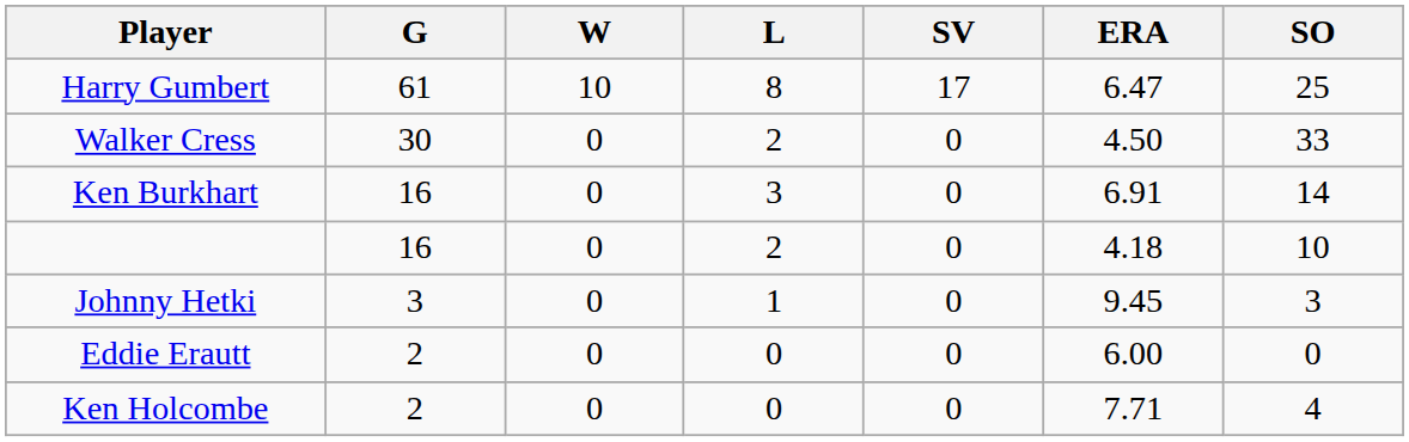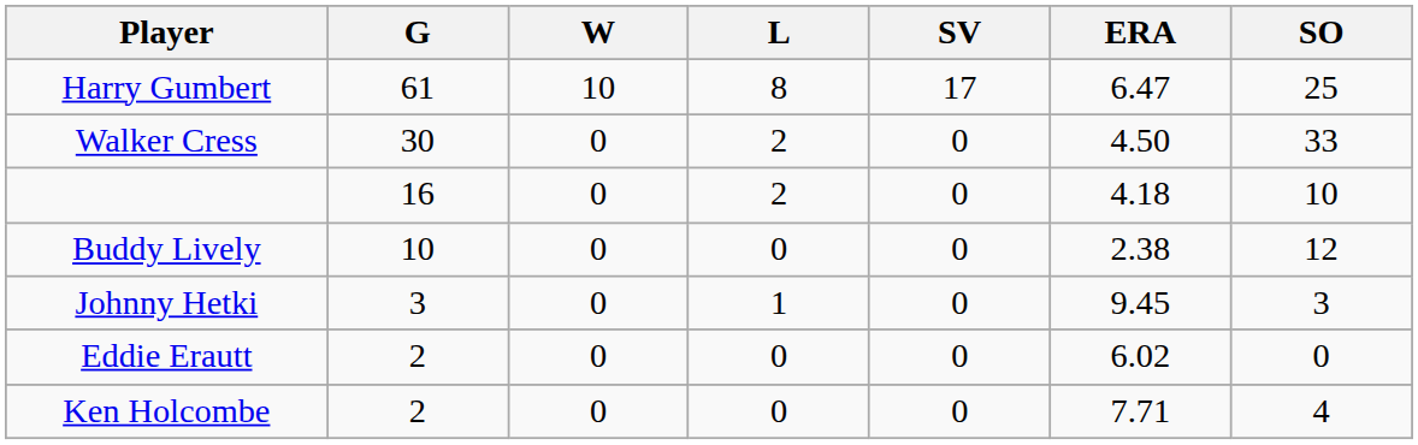 <table class="wikitable sortable">
 <tr>
 <th bgcolor="#DDDDFF" width="16%">Player</th>
 <th bgcolor="#DDDDFF" width="9%">G</th>
 <th bgcolor="#DDDDFF" width="9%">W</th>
 <th bgcolor="#DDDDFF" width="9%">L</th>
 <th bgcolor="#DDDDFF" width="9%">SV</th>
 <th bgcolor="#DDDDFF" width="9%">ERA</th>
 <th bgcolor="#DDDDFF" width="9%">SO</th>
 </tr>
 <tr align="center">
 <td><a href='#'>Harry Gumbert</a></td>
 <td>61</td>
 <td>10</td>
 <td>8</td>
 <td>17</td>
 <td>6.47</td>
 <td>25</td>
 </tr>
 <tr align=center>
 <td><a href='#'>Walker Cress</a></td>
 <td>30</td>
 <td>0</td>
 <td>2</td>
 <td>0</td>
 <td>4.50</td>
 <td>33</td>
 </tr>
 <tr align=center>
-<td><a href='#'>Ken Burkhart</a></td>
-<td>16</td>
-<td>0</td>
-<td>3</td>
-<td>0</td>
-<td>6.91</td>
-<td>14</td>
-</tr>
-<tr align=center>
 <td></td>
 <td>16</td>
 <td>0</td>
 <td>2</td>
 <td>0</td>
 <td>4.18</td>
 <td>10</td>
+</tr>
+<tr align="center">
+<td><a href='#'>Buddy Lively</a></td>
+<td>10</td>
+<td>0</td>
+<td>0</td>
+<td>0</td>
+<td>2.38</td>
+<td>12</td>
 </tr>
 <tr align=center>
 <td><a href='#'>Johnny Hetki</a></td>
 <td>3</td>
 <td>0</td>
 <td>1</td>
 <td>0</td>
 <td>9.45</td>
 <td>3</td>
 </tr>
 <tr align=center>
 <td><a href='#'>Eddie Erautt</a></td>
 <td>2</td>
 <td>0</td>
 <td>0</td>
 <td>0</td>
-<td>6.00</td>
+<td>6.02</td>
 <td>0</td>
 </tr>
 <tr align=center>
 <td><a href='#'>Ken Holcombe</a></td>
 <td>2</td>
 <td>0</td>
 <td>0</td>
 <td>0</td>
 <td>7.71</td>
 <td>4</td>
 </tr>
 </table>
